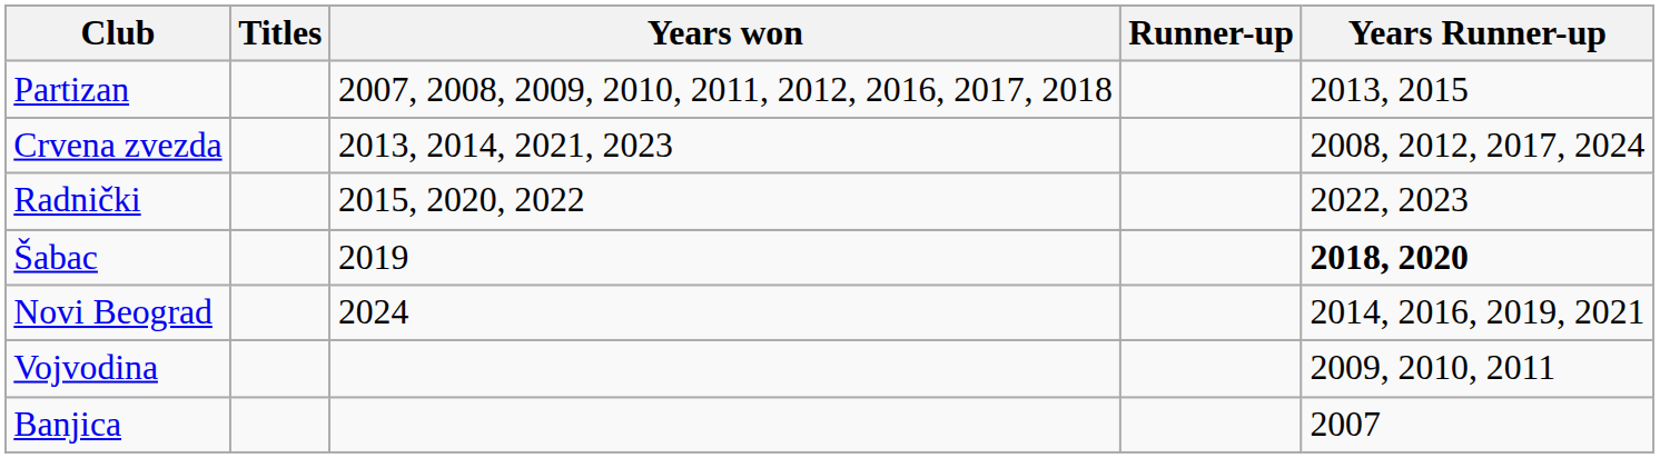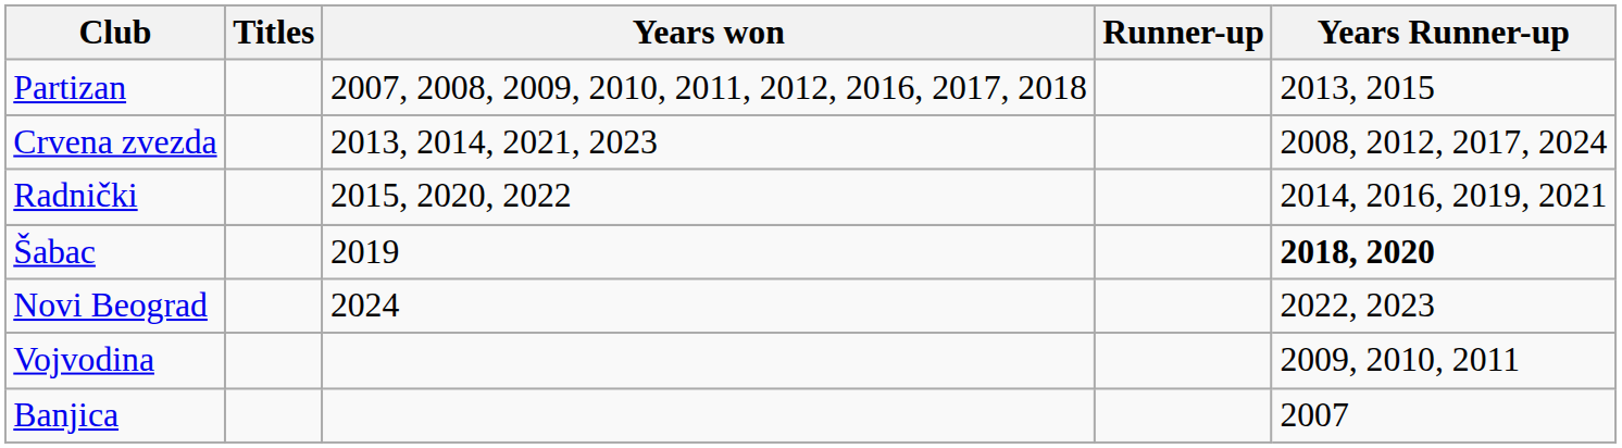 <table class="wikitable">
 <tr>
 <th>Club</th>
 <th>Titles</th>
 <th>Years won</th>
 <th>Runner-up</th>
 <th>Years Runner-up</th>
 </tr>
 <tr>
 <td><a href='#'>Partizan</a></td>
 <td></td>
 <td>2007, 2008, 2009, 2010, 2011, 2012, 2016, 2017, 2018</td>
 <td></td>
 <td>2013, 2015</td>
 </tr>
 <tr>
 <td><a href='#'>Crvena zvezda</a></td>
 <td></td>
 <td>2013, 2014, 2021, 2023</td>
 <td></td>
 <td>2008, 2012, 2017, 2024</td>
 </tr>
 <tr>
 <td><a href='#'>Radnički</a></td>
 <td></td>
 <td>2015, 2020, 2022</td>
 <td></td>
-<td>2022, 2023</td>
+<td>2014, 2016, 2019, 2021</td>
 </tr>
 <tr>
 </tr>
 <tr>
 <td><a href='#'>Šabac</a></td>
 <td></td>
 <td>2019</td>
 <td></td>
 <td><strong>2018, 2020</strong></td>
 </tr>
 <tr>
 <td><a href='#'>Novi Beograd</a></td>
 <td></td>
 <td>2024</td>
 <td></td>
-<td>2014, 2016, 2019, 2021</td>
+<td>2022, 2023</td>
 </tr>
 <tr>
 <td><a href='#'>Vojvodina</a></td>
 <td></td>
 <td></td>
 <td></td>
 <td>2009, 2010, 2011</td>
 </tr>
 <tr>
 <td><a href='#'>Banjica</a></td>
 <td></td>
 <td></td>
 <td></td>
 <td>2007</td>
 </tr>
 </table>
